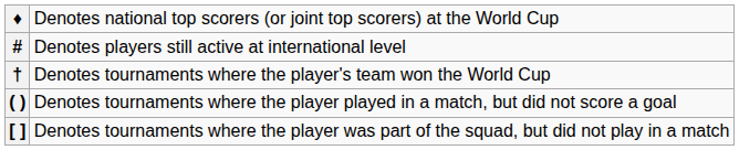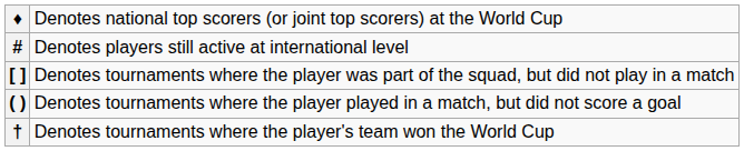 <table class="wikitable">
 <tr>
 <th scope="row">♦</th>
 <td>Denotes national top scorers (or joint top scorers) at the World Cup</td>
 </tr>
 <tr>
 <th scope="row">#</th>
 <td>Denotes players still active at international level</td>
 </tr>
 <tr>
-<th>†</th>
-<td>Denotes tournaments where the player's team won the World Cup</td>
+<th scope="row">[ ]</th>
+<td>Denotes tournaments where the player was part of the squad, but did not play in a match</td>
 </tr>
 <tr>
 <th scope="row">( )</th>
 <td>Denotes tournaments where the player played in a match, but did not score a goal</td>
 </tr>
 <tr>
-<th scope="row">[ ]</th>
-<td>Denotes tournaments where the player was part of the squad, but did not play in a match</td>
+<th>†</th>
+<td>Denotes tournaments where the player's team won the World Cup</td>
 </tr>
 </table>
